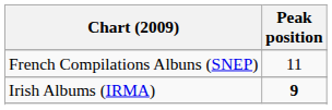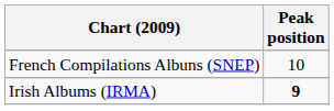 <table class="wikitable sortable">
 <tr>
 <th scope="col">Chart (2009)</th>
 <th scope="col">Peak<br>position</th>
 </tr>
 <tr>
 </tr>
 <tr>
 </tr>
 <tr>
 </tr>
 <tr>
 </tr>
 <tr>
 <td>French Compilations Albuns (<a href='#'>SNEP</a>)</td>
-<td style="text-align:center;">11</td>
+<td style="text-align:center;">10</td>
 </tr>
 <tr>
 </tr>
 <tr>
 </tr>
 <tr>
 <td>Irish Albums (<a href='#'>IRMA</a>)</td>
 <td style="text-align:center"><strong>9</strong></td>
 </tr>
 <tr>
 </tr>
 <tr>
 </tr>
 <tr>
 </tr>
 <tr>
 </tr>
 <tr>
 </tr>
 <tr>
 </tr>
 <tr>
 </tr>
 <tr>
 </tr>
 <tr>
 </tr>
 </table>
